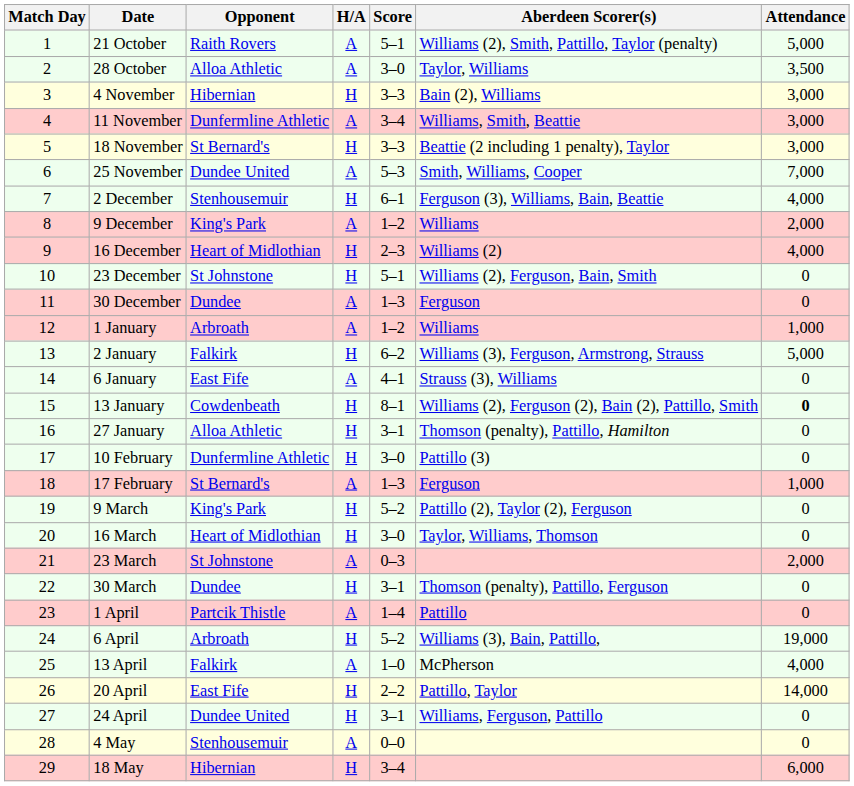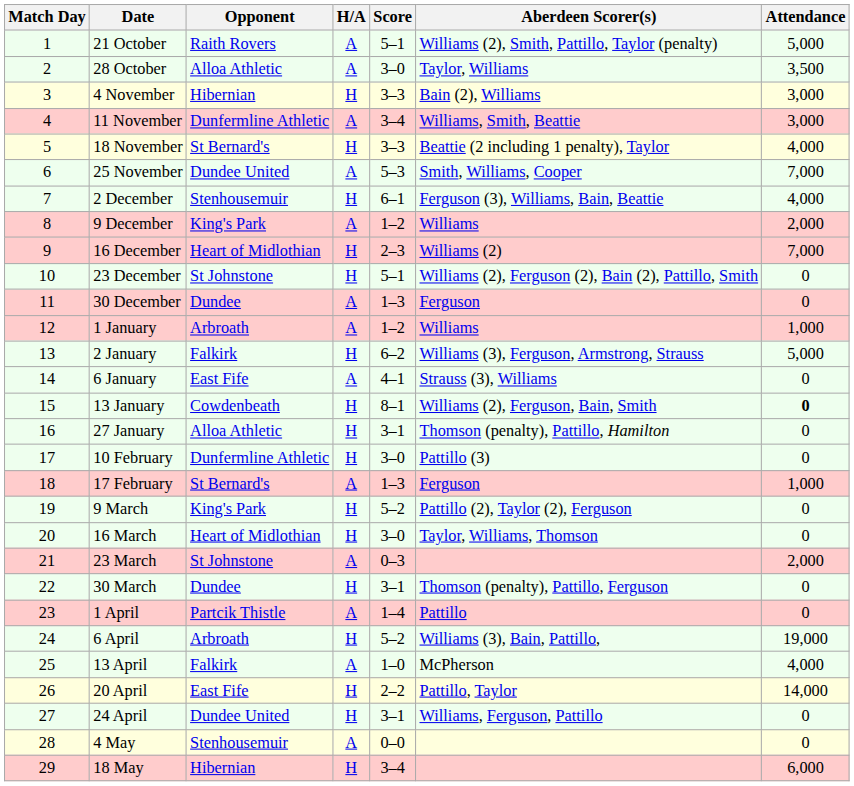 <table class="wikitable" style="text-align:center">
 <tr>
 <th>Match Day</th>
 <th>Date</th>
 <th>Opponent</th>
 <th>H/A</th>
 <th>Score</th>
 <th>Aberdeen Scorer(s)</th>
 <th>Attendance</th>
 </tr>
 <tr bgcolor=#EEFFEE>
 <td>1</td>
 <td align=left>21 October</td>
 <td align=left><a href='#'>Raith Rovers</a></td>
 <td><a href='#'>A</a></td>
 <td>5–1</td>
 <td align=left><a href='#'>Williams</a> (2), <a href='#'>Smith</a>, <a href='#'>Pattillo</a>, <a href='#'>Taylor</a> (penalty)</td>
 <td>5,000</td>
 </tr>
 <tr bgcolor=#EEFFEE>
 <td>2</td>
 <td align=left>28 October</td>
 <td align=left><a href='#'>Alloa Athletic</a></td>
 <td><a href='#'>A</a></td>
 <td>3–0</td>
 <td align=left><a href='#'>Taylor</a>, <a href='#'>Williams</a></td>
 <td>3,500</td>
 </tr>
 <tr bgcolor=#FFFFDD>
 <td>3</td>
 <td align=left>4 November</td>
 <td align=left><a href='#'>Hibernian</a></td>
 <td><a href='#'>H</a></td>
 <td>3–3</td>
 <td align=left><a href='#'>Bain</a> (2), <a href='#'>Williams</a></td>
 <td>3,000</td>
 </tr>
 <tr bgcolor=#FFCCCC>
 <td>4</td>
 <td align=left>11 November</td>
 <td align=left><a href='#'>Dunfermline Athletic</a></td>
 <td><a href='#'>A</a></td>
 <td>3–4</td>
 <td align=left><a href='#'>Williams</a>, <a href='#'>Smith</a>, <a href='#'>Beattie</a></td>
 <td>3,000</td>
 </tr>
 <tr bgcolor=#FFFFDD>
 <td>5</td>
 <td align=left>18 November</td>
 <td align=left><a href='#'>St Bernard's</a></td>
 <td><a href='#'>H</a></td>
 <td>3–3</td>
 <td align=left><a href='#'>Beattie</a> (2 including 1 penalty), <a href='#'>Taylor</a></td>
-<td>3,000</td>
+<td>4,000</td>
 </tr>
 <tr bgcolor=#EEFFEE>
 <td>6</td>
 <td align=left>25 November</td>
 <td align=left><a href='#'>Dundee United</a></td>
 <td><a href='#'>A</a></td>
 <td>5–3</td>
 <td align=left><a href='#'>Smith</a>, <a href='#'>Williams</a>, <a href='#'>Cooper</a></td>
 <td>7,000</td>
 </tr>
 <tr bgcolor=#EEFFEE>
 <td>7</td>
 <td align=left>2 December</td>
 <td align=left><a href='#'>Stenhousemuir</a></td>
 <td><a href='#'>H</a></td>
 <td>6–1</td>
 <td align=left><a href='#'>Ferguson</a> (3), <a href='#'>Williams</a>, <a href='#'>Bain</a>, <a href='#'>Beattie</a></td>
 <td>4,000</td>
 </tr>
 <tr bgcolor=#FFCCCC>
 <td>8</td>
 <td align=left>9 December</td>
 <td align=left><a href='#'>King's Park</a></td>
 <td><a href='#'>A</a></td>
 <td>1–2</td>
 <td align=left><a href='#'>Williams</a></td>
 <td>2,000</td>
 </tr>
 <tr bgcolor=#FFCCCC>
 <td>9</td>
 <td align=left>16 December</td>
 <td align=left><a href='#'>Heart of Midlothian</a></td>
 <td><a href='#'>H</a></td>
 <td>2–3</td>
 <td align=left><a href='#'>Williams</a> (2)</td>
-<td>4,000</td>
+<td>7,000</td>
 </tr>
 <tr bgcolor=#EEFFEE>
 <td>10</td>
 <td align=left>23 December</td>
 <td align=left><a href='#'>St Johnstone</a></td>
 <td><a href='#'>H</a></td>
 <td>5–1</td>
-<td align=left><a href='#'>Williams</a> (2), <a href='#'>Ferguson</a>, <a href='#'>Bain</a>, <a href='#'>Smith</a></td>
+<td align=left><a href='#'>Williams</a> (2), <a href='#'>Ferguson</a> (2), <a href='#'>Bain</a> (2), <a href='#'>Pattillo</a>, <a href='#'>Smith</a></td>
 <td>0</td>
 </tr>
 <tr bgcolor=#FFCCCC>
 <td>11</td>
 <td align=left>30 December</td>
 <td align=left><a href='#'>Dundee</a></td>
 <td><a href='#'>A</a></td>
 <td>1–3</td>
 <td align=left><a href='#'>Ferguson</a></td>
 <td>0</td>
 </tr>
 <tr bgcolor=#FFCCCC>
 <td>12</td>
 <td align=left>1 January</td>
 <td align=left><a href='#'>Arbroath</a></td>
 <td><a href='#'>A</a></td>
 <td>1–2</td>
 <td align=left><a href='#'>Williams</a></td>
 <td>1,000</td>
 </tr>
 <tr bgcolor=#EEFFEE>
 <td>13</td>
 <td align=left>2 January</td>
 <td align=left><a href='#'>Falkirk</a></td>
 <td><a href='#'>H</a></td>
 <td>6–2</td>
 <td align=left><a href='#'>Williams</a> (3), <a href='#'>Ferguson</a>, <a href='#'>Armstrong</a>, <a href='#'>Strauss</a></td>
 <td>5,000</td>
 </tr>
 <tr bgcolor=#EEFFEE>
 <td>14</td>
 <td align=left>6 January</td>
 <td align=left><a href='#'>East Fife</a></td>
 <td><a href='#'>A</a></td>
 <td>4–1</td>
 <td align=left><a href='#'>Strauss</a> (3), <a href='#'>Williams</a></td>
 <td>0</td>
 </tr>
 <tr bgcolor=#EEFFEE>
 <td>15</td>
 <td align=left>13 January</td>
 <td align=left><a href='#'>Cowdenbeath</a></td>
 <td><a href='#'>H</a></td>
 <td>8–1</td>
-<td align=left><a href='#'>Williams</a> (2), <a href='#'>Ferguson</a> (2), <a href='#'>Bain</a> (2), <a href='#'>Pattillo</a>, <a href='#'>Smith</a></td>
+<td align=left><a href='#'>Williams</a> (2), <a href='#'>Ferguson</a>, <a href='#'>Bain</a>, <a href='#'>Smith</a></td>
 <td><strong>0</strong></td>
 </tr>
 <tr bgcolor=#EEFFEE>
 <td>16</td>
 <td align=left>27 January</td>
 <td align=left><a href='#'>Alloa Athletic</a></td>
 <td><a href='#'>H</a></td>
 <td>3–1</td>
 <td align=left><a href='#'>Thomson</a> (penalty), <a href='#'>Pattillo</a>, <em>Hamilton</em></td>
 <td>0</td>
 </tr>
 <tr bgcolor=#EEFFEE>
 <td>17</td>
 <td align=left>10 February</td>
 <td align=left><a href='#'>Dunfermline Athletic</a></td>
 <td><a href='#'>H</a></td>
 <td>3–0</td>
 <td align=left><a href='#'>Pattillo</a> (3)</td>
 <td>0</td>
 </tr>
 <tr bgcolor=#FFCCCC>
 <td>18</td>
 <td align=left>17 February</td>
 <td align=left><a href='#'>St Bernard's</a></td>
 <td><a href='#'>A</a></td>
 <td>1–3</td>
 <td align=left><a href='#'>Ferguson</a></td>
 <td>1,000</td>
 </tr>
 <tr bgcolor=#EEFFEE>
 <td>19</td>
 <td align=left>9 March</td>
 <td align=left><a href='#'>King's Park</a></td>
 <td><a href='#'>H</a></td>
 <td>5–2</td>
 <td align=left><a href='#'>Pattillo</a> (2), <a href='#'>Taylor</a> (2), <a href='#'>Ferguson</a></td>
 <td>0</td>
 </tr>
 <tr bgcolor=#EEFFEE>
 <td>20</td>
 <td align=left>16 March</td>
 <td align=left><a href='#'>Heart of Midlothian</a></td>
 <td><a href='#'>H</a></td>
 <td>3–0</td>
 <td align=left><a href='#'>Taylor</a>, <a href='#'>Williams</a>, <a href='#'>Thomson</a></td>
 <td>0</td>
 </tr>
 <tr bgcolor=#FFCCCC>
 <td>21</td>
 <td align=left>23 March</td>
 <td align=left><a href='#'>St Johnstone</a></td>
 <td><a href='#'>A</a></td>
 <td>0–3</td>
 <td align=left></td>
 <td>2,000</td>
 </tr>
 <tr bgcolor=#EEFFEE>
 <td>22</td>
 <td align=left>30 March</td>
 <td align=left><a href='#'>Dundee</a></td>
 <td><a href='#'>H</a></td>
 <td>3–1</td>
 <td align=left><a href='#'>Thomson</a> (penalty), <a href='#'>Pattillo</a>, <a href='#'>Ferguson</a></td>
 <td>0</td>
 </tr>
 <tr bgcolor=#FFCCCC>
 <td>23</td>
 <td align=left>1 April</td>
 <td align=left><a href='#'>Partcik Thistle</a></td>
 <td><a href='#'>A</a></td>
 <td>1–4</td>
 <td align=left><a href='#'>Pattillo</a></td>
 <td>0</td>
 </tr>
 <tr bgcolor=#EEFFEE>
 <td>24</td>
 <td align=left>6 April</td>
 <td align=left><a href='#'>Arbroath</a></td>
 <td><a href='#'>H</a></td>
 <td>5–2</td>
 <td align=left><a href='#'>Williams</a> (3), <a href='#'>Bain</a>, <a href='#'>Pattillo</a>,</td>
 <td>19,000</td>
 </tr>
 <tr bgcolor=#EEFFEE>
 <td>25</td>
 <td align=left>13 April</td>
 <td align=left><a href='#'>Falkirk</a></td>
 <td><a href='#'>A</a></td>
 <td>1–0</td>
 <td align=left>McPherson</td>
 <td>4,000</td>
 </tr>
 <tr bgcolor=#FFFFDD>
 <td>26</td>
 <td align=left>20 April</td>
 <td align=left><a href='#'>East Fife</a></td>
 <td><a href='#'>H</a></td>
 <td>2–2</td>
 <td align=left><a href='#'>Pattillo</a>, <a href='#'>Taylor</a></td>
 <td>14,000</td>
 </tr>
 <tr bgcolor=#EEFFEE>
 <td>27</td>
 <td align=left>24 April</td>
 <td align=left><a href='#'>Dundee United</a></td>
 <td><a href='#'>H</a></td>
 <td>3–1</td>
 <td align=left><a href='#'>Williams</a>, <a href='#'>Ferguson</a>, <a href='#'>Pattillo</a></td>
 <td>0</td>
 </tr>
 <tr bgcolor=#FFFFDD>
 <td>28</td>
 <td align=left>4 May</td>
 <td align=left><a href='#'>Stenhousemuir</a></td>
 <td><a href='#'>A</a></td>
 <td>0–0</td>
 <td align=left></td>
 <td>0</td>
 </tr>
 <tr bgcolor=#FFCCCC>
 <td>29</td>
 <td align=left>18 May</td>
 <td align=left><a href='#'>Hibernian</a></td>
 <td><a href='#'>H</a></td>
 <td>3–4</td>
 <td align=left></td>
 <td>6,000</td>
 </tr>
 </table>
